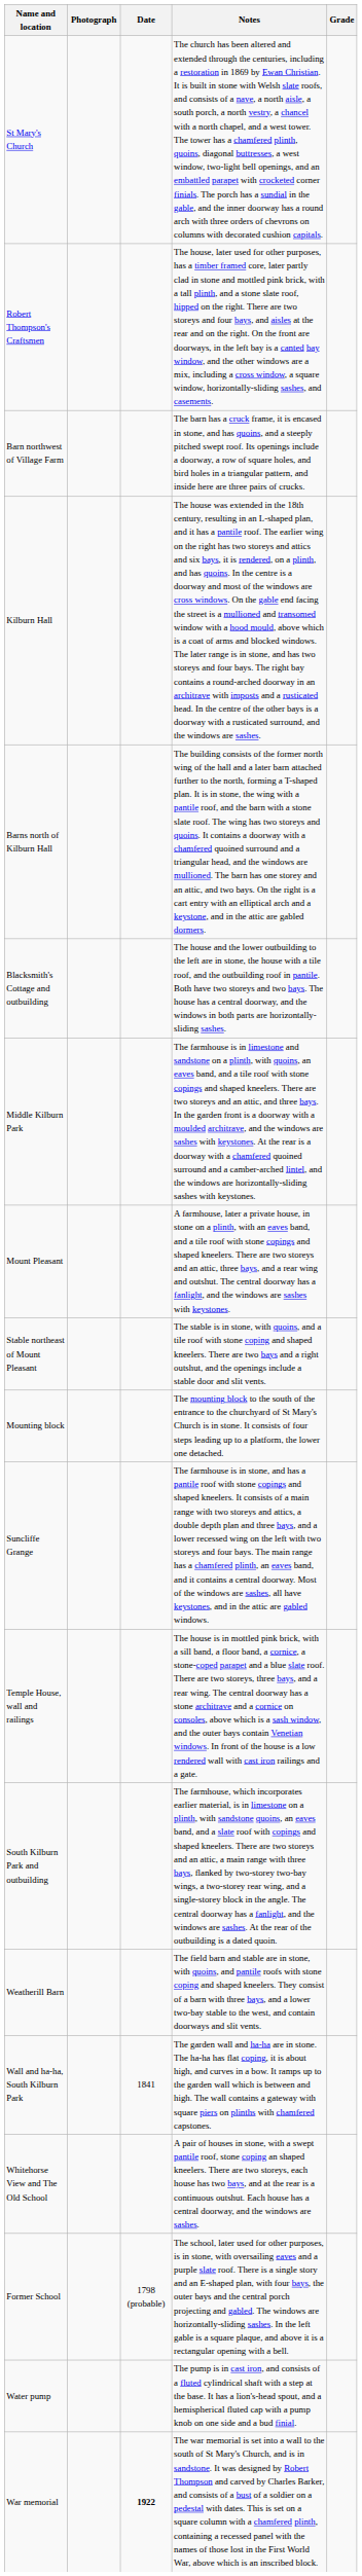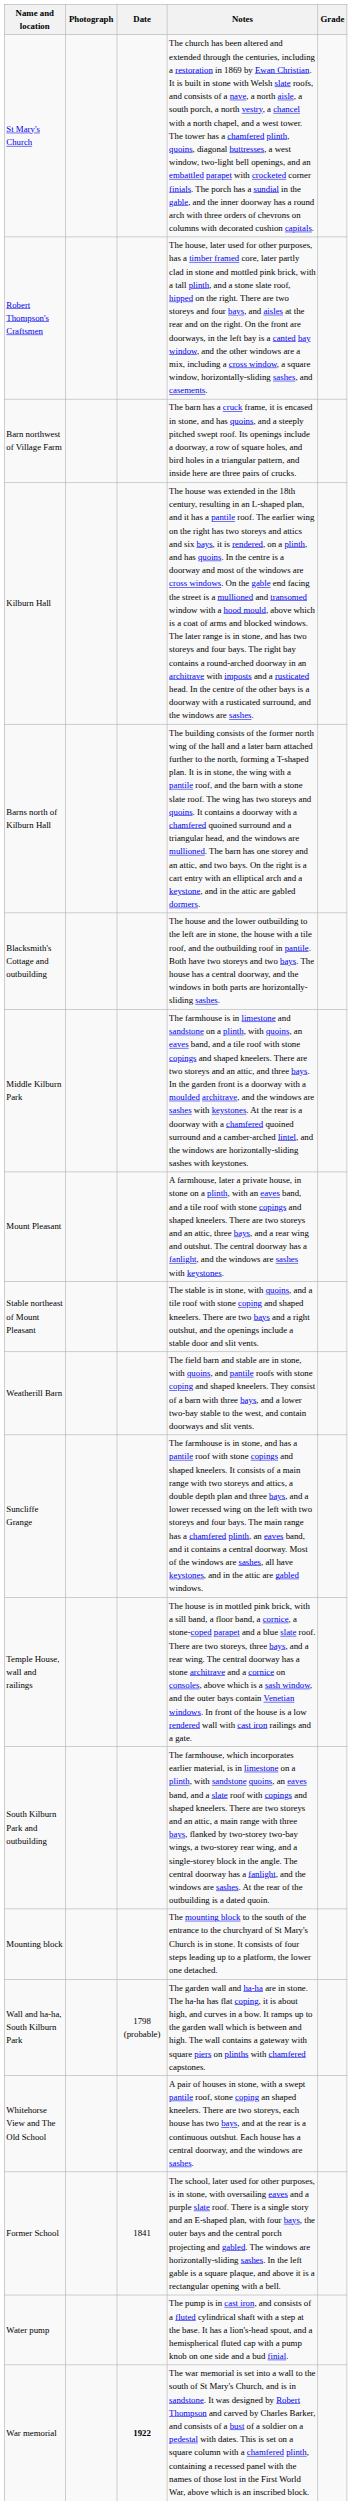 <table class="wikitable sortable plainrowheaders" style="width:100%; border:0px; text-align:left; line-height:150%">
 <tr>
 <th scope="col"  style="width:150px">Name and location</th>
 <th scope="col"  style="width:100px" class="unsortable">Photograph</th>
 <th scope="col"  style="width:120px">Date</th>
 <th scope="col"  style="width:650px" class="unsortable">Notes</th>
 <th scope="col"  style="width:50px">Grade</th>
 </tr>
 <tr>
 <td><a href='#'>St Mary's Church</a><br></td>
 <td></td>
 <td align="center"></td>
 <td>The church has been altered and extended through the centuries, including a <a href='#'>restoration</a> in 1869 by <a href='#'>Ewan Christian</a>. It is built in stone with Welsh <a href='#'>slate</a> roofs, and consists of a <a href='#'>nave</a>, a north <a href='#'>aisle</a>, a south porch, a north <a href='#'>vestry</a>, a <a href='#'>chancel</a> with a north chapel, and a west tower. The tower has a <a href='#'>chamfered</a> <a href='#'>plinth</a>, <a href='#'>quoins</a>, diagonal <a href='#'>buttresses</a>, a west window, two-light bell openings, and an <a href='#'>embattled</a> <a href='#'>parapet</a> with <a href='#'>crocketed</a> corner <a href='#'>finials</a>. The porch has a <a href='#'>sundial</a> in the <a href='#'>gable</a>, and the inner doorway has a round arch with three orders of chevrons on columns with decorated cushion <a href='#'>capitals</a>.</td>
 <td align="center" ></td>
 </tr>
 <tr>
 <td><a href='#'>Robert Thompson's Craftsmen</a><br></td>
 <td></td>
 <td align="center"></td>
 <td>The house, later used for other purposes, has a <a href='#'>timber framed</a> core, later partly clad in stone and mottled pink brick, with a tall <a href='#'>plinth</a>, and a stone slate roof, <a href='#'>hipped</a> on the right. There are two storeys and four <a href='#'>bays</a>, and <a href='#'>aisles</a> at the rear and on the right. On the front are doorways, in the left bay is a <a href='#'>canted</a> <a href='#'>bay window</a>, and the other windows are a mix, including a <a href='#'>cross window</a>, a square window, horizontally-sliding <a href='#'>sashes</a>, and <a href='#'>casements</a>.</td>
 <td align="center" ></td>
 </tr>
 <tr>
 <td>Barn northwest of Village Farm<br></td>
 <td></td>
 <td align="center"></td>
 <td>The barn has a <a href='#'>cruck</a> frame, it is encased in stone, and has <a href='#'>quoins</a>, and a steeply pitched swept roof. Its openings include a doorway, a row of square holes, and bird holes in a triangular pattern, and inside here are three pairs of crucks.</td>
 <td align="center" ></td>
 </tr>
 <tr>
 <td>Kilburn Hall<br></td>
 <td></td>
 <td align="center"></td>
 <td>The house was extended in the 18th century, resulting in an L-shaped plan, and it has a <a href='#'>pantile</a> roof. The earlier wing on the right has two storeys and attics and six <a href='#'>bays</a>, it is <a href='#'>rendered</a>, on a <a href='#'>plinth</a>, and has <a href='#'>quoins</a>. In the centre is a doorway and most of the windows are <a href='#'>cross windows</a>. On the <a href='#'>gable</a> end facing the street is a <a href='#'>mullioned</a> and <a href='#'>transomed</a> window with a <a href='#'>hood mould</a>, above which is a coat of arms and blocked windows. The later range is in stone, and has two storeys and four bays. The right bay contains a round-arched doorway in an <a href='#'>architrave</a> with <a href='#'>imposts</a> and a <a href='#'>rusticated</a> head. In the centre of the other bays is a doorway with a rusticated surround, and the windows are <a href='#'>sashes</a>.</td>
 <td align="center" ></td>
 </tr>
 <tr>
 <td>Barns north of Kilburn Hall<br></td>
 <td></td>
 <td align="center"></td>
 <td>The building consists of the former north wing of the hall and a later barn attached further to the north, forming a T-shaped plan. It is in stone, the wing with a <a href='#'>pantile</a> roof, and the barn with a stone slate roof. The wing has two storeys and <a href='#'>quoins</a>. It contains a doorway with a <a href='#'>chamfered</a> quoined surround and a triangular head, and the windows are <a href='#'>mullioned</a>. The barn has one storey and an attic, and two bays. On the right is a cart entry with an elliptical arch and a <a href='#'>keystone</a>, and in the attic are gabled <a href='#'>dormers</a>.</td>
 <td align="center" ></td>
 </tr>
 <tr>
 <td>Blacksmith's Cottage and outbuilding<br></td>
 <td></td>
 <td align="center"></td>
 <td>The house and the lower outbuilding to the left are in stone, the house with a tile roof, and the outbuilding roof in <a href='#'>pantile</a>.  Both have two storeys and two <a href='#'>bays</a>. The house has a central doorway, and the windows in both parts are horizontally-sliding <a href='#'>sashes</a>.</td>
 <td align="center" ></td>
 </tr>
 <tr>
 <td>Middle Kilburn Park<br></td>
 <td></td>
 <td align="center"></td>
 <td>The farmhouse is in <a href='#'>limestone</a> and <a href='#'>sandstone</a> on a <a href='#'>plinth</a>, with <a href='#'>quoins</a>, an <a href='#'>eaves</a> band, and a tile roof with stone <a href='#'>copings</a> and shaped kneelers. There are two storeys and an attic, and three <a href='#'>bays</a>. In the garden front is a doorway with a <a href='#'>moulded</a> <a href='#'>architrave</a>, and the windows are <a href='#'>sashes</a> with <a href='#'>keystones</a>. At the rear is a doorway with a <a href='#'>chamfered</a> quoined surround and a camber-arched <a href='#'>lintel</a>, and the windows are horizontally-sliding sashes with keystones.</td>
 <td align="center" ></td>
 </tr>
 <tr>
 <td>Mount Pleasant<br></td>
 <td></td>
 <td align="center"></td>
 <td>A farmhouse, later a private house, in stone on a <a href='#'>plinth</a>, with an <a href='#'>eaves</a> band, and a tile roof with stone <a href='#'>copings</a> and shaped kneelers. There are two storeys and an attic,  three <a href='#'>bays</a>, and a rear wing and outshut. The central doorway has a <a href='#'>fanlight</a>, and the windows are <a href='#'>sashes</a> with <a href='#'>keystones</a>.</td>
 <td align="center" ></td>
 </tr>
 <tr>
 <td>Stable northeast of Mount Pleasant<br></td>
 <td></td>
 <td align="center"></td>
 <td>The stable is in stone, with <a href='#'>quoins</a>, and a tile roof with stone <a href='#'>coping</a> and shaped kneelers. There are two <a href='#'>bays</a> and a right outshut, and the openings include a stable door and slit vents.</td>
 <td align="center" ></td>
 </tr>
 <tr>
-<td>Mounting block<br></td>
+<td>Weatherill Barn<br></td>
 <td></td>
 <td align="center"></td>
-<td>The <a href='#'>mounting block</a> to the south of the entrance to the churchyard of St Mary's Church is in stone. It consists of four steps leading up to a platform, the lower one detached.</td>
+<td>The field barn and stable are in stone, with <a href='#'>quoins</a>, and <a href='#'>pantile</a> roofs with stone <a href='#'>coping</a> and shaped kneelers.  They consist of a barn with three <a href='#'>bays</a>, and a lower two-bay stable to the west, and contain doorways and slit vents.</td>
 <td align="center" ></td>
 </tr>
 <tr>
 <td>Suncliffe Grange<br></td>
 <td></td>
 <td align="center"></td>
 <td>The farmhouse is in stone, and has a <a href='#'>pantile</a> roof with stone <a href='#'>copings</a> and shaped kneelers. It consists of a main range with two storeys and attics, a double depth plan and three <a href='#'>bays</a>, and a lower recessed wing on the left with two storeys and four bays. The main range has a <a href='#'>chamfered</a> <a href='#'>plinth</a>, an <a href='#'>eaves</a> band, and it contains a central doorway. Most of the windows are <a href='#'>sashes</a>, all have <a href='#'>keystones</a>, and in the attic are <a href='#'>gabled</a> windows.</td>
 <td align="center" ></td>
 </tr>
 <tr>
 <td>Temple House, wall and railings<br></td>
 <td></td>
 <td align="center"></td>
 <td>The house is in mottled pink brick, with a sill band, a floor band, a <a href='#'>cornice</a>, a stone-<a href='#'>coped</a> <a href='#'>parapet</a> and a blue <a href='#'>slate</a> roof. There are two storeys, three <a href='#'>bays</a>, and a rear wing. The central doorway has a stone <a href='#'>architrave</a> and a <a href='#'>cornice</a> on <a href='#'>consoles</a>, above which is  a <a href='#'>sash window</a>, and the outer bays contain <a href='#'>Venetian windows</a>. In front of the house is a low <a href='#'>rendered</a> wall with <a href='#'>cast iron</a> railings and a gate.</td>
 <td align="center" ></td>
 </tr>
 <tr>
 <td>South Kilburn Park and outbuilding<br></td>
 <td></td>
 <td align="center"></td>
 <td>The farmhouse, which incorporates earlier material, is in <a href='#'>limestone</a> on  a <a href='#'>plinth</a>, with <a href='#'>sandstone</a> <a href='#'>quoins</a>, an <a href='#'>eaves</a> band, and a <a href='#'>slate</a> roof with <a href='#'>copings</a> and shaped kneelers. There are two storeys and an attic, a main range with three <a href='#'>bays</a>, flanked by two-storey two-bay wings, a two-storey rear wing, and a single-storey block in the angle. The central doorway has a <a href='#'>fanlight</a>, and the windows are <a href='#'>sashes</a>. At the rear of the outbuilding is a dated quoin.</td>
 <td align="center" ></td>
 </tr>
 <tr>
-<td>Weatherill Barn<br></td>
+<td>Mounting block<br></td>
 <td></td>
 <td align="center"></td>
-<td>The field barn and stable are in stone, with <a href='#'>quoins</a>, and <a href='#'>pantile</a> roofs with stone <a href='#'>coping</a> and shaped kneelers.  They consist of a barn with three <a href='#'>bays</a>, and a lower two-bay stable to the west, and contain doorways and slit vents.</td>
+<td>The <a href='#'>mounting block</a> to the south of the entrance to the churchyard of St Mary's Church is in stone. It consists of four steps leading up to a platform, the lower one detached.</td>
 <td align="center" ></td>
 </tr>
 <tr>
 <td>Wall and ha-ha, South Kilburn Park<br></td>
 <td></td>
-<td align="center">1841</td>
+<td align="center">1798 (probable)</td>
 <td>The garden wall and <a href='#'>ha-ha</a> are in stone. The ha-ha has flat <a href='#'>coping</a>, it is about  high, and curves in a bow. It ramps up to the garden wall which is between  and  high. The wall contains a gateway with square <a href='#'>piers</a> on <a href='#'>plinths</a> with <a href='#'>chamfered</a> capstones.</td>
 <td align="center" ></td>
 </tr>
 <tr>
 <td>Whitehorse View and The Old School<br></td>
 <td></td>
 <td align="center"></td>
 <td>A pair of houses in stone, with a swept <a href='#'>pantile</a> roof, stone <a href='#'>coping</a> an shaped kneelers. There are two storeys, each house has two <a href='#'>bays</a>, and at the rear is a continuous outshut. Each house has a central doorway, and the windows are <a href='#'>sashes</a>.</td>
 <td align="center" ></td>
 </tr>
 <tr>
 <td>Former School<br></td>
 <td></td>
-<td align="center">1798 (probable)</td>
+<td align="center">1841</td>
 <td>The school, later used for other purposes, is in stone, with oversailing <a href='#'>eaves</a> and a purple <a href='#'>slate</a> roof. There is a single story and an E-shaped plan, with four <a href='#'>bays</a>, the outer bays and the central porch projecting and <a href='#'>gabled</a>. The windows are horizontally-sliding <a href='#'>sashes</a>. In the left gable is a square plaque, and above it is a rectangular opening with a bell.</td>
 <td align="center" ></td>
 </tr>
 <tr>
 <td>Water pump<br></td>
 <td></td>
 <td align="center"></td>
 <td>The pump is in <a href='#'>cast iron</a>, and consists of a <a href='#'>fluted</a> cylindrical shaft with a step at the base.  It has a lion's-head spout, and a hemispherical fluted cap with a pump knob on one side and a bud <a href='#'>finial</a>.</td>
 <td align="center" ></td>
 </tr>
 <tr>
 <td>War memorial<br></td>
 <td></td>
 <td align="center"><strong>1922</strong></td>
 <td>The war memorial is set into a wall to the south of St Mary's Church, and is in <a href='#'>sandstone</a>. It was designed by <a href='#'>Robert Thompson</a> and carved by Charles Barker, and consists of a <a href='#'>bust</a> of a soldier on a <a href='#'>pedestal</a> with dates. This is set on a square column with a <a href='#'>chamfered</a> <a href='#'>plinth</a>, containing a recessed panel with the names of those lost in the First World War, above which is an inscribed block.</td>
 <td align="center" ></td>
 </tr>
 <tr>
 </tr>
 </table>
